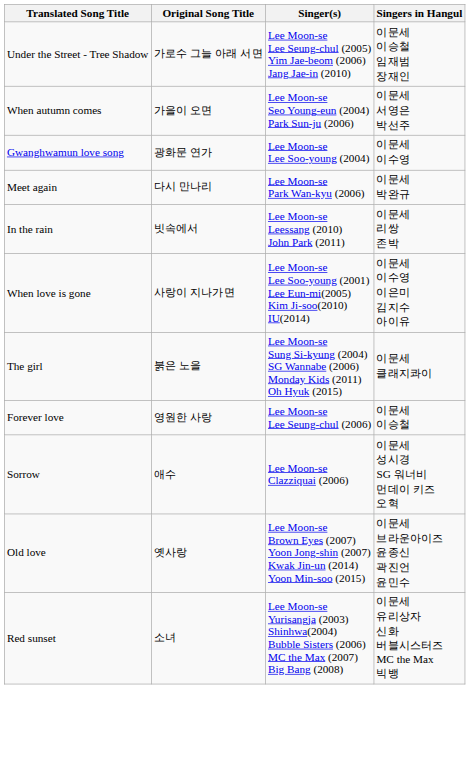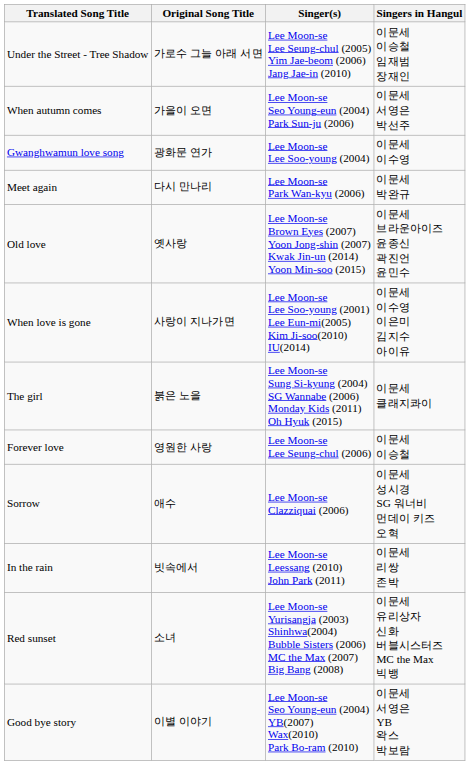 <table class="wikitable">
 <tr>
 <th>Translated Song Title</th>
 <th>Original Song Title</th>
 <th>Singer(s)</th>
 <th>Singers in Hangul</th>
 </tr>
 <tr>
 <td>Under the Street - Tree Shadow</td>
 <td>가로수 그늘 아래 서면</td>
 <td><a href='#'>Lee Moon-se</a><br><a href='#'>Lee Seung-chul</a> (2005)<br><a href='#'>Yim Jae-beom</a> (2006)<br><a href='#'>Jang Jae-in</a> (2010)</td>
 <td>이문세<br>이승철<br>임재범<br>장재인</td>
 </tr>
 <tr>
 <td>When autumn comes</td>
 <td>가을이 오면</td>
 <td><a href='#'>Lee Moon-se</a><br><a href='#'>Seo Young-eun</a> (2004)<br><a href='#'>Park Sun-ju</a> (2006)</td>
 <td>이문세<br>서영은<br>박선주</td>
 </tr>
 <tr>
 <td><a href='#'>Gwanghwamun love song</a></td>
 <td>광화문 연가</td>
 <td><a href='#'>Lee Moon-se</a><br><a href='#'>Lee Soo-young</a> (2004)</td>
 <td>이문세<br>이수영</td>
 </tr>
 <tr>
 <td>Meet again</td>
 <td>다시 만나리</td>
 <td><a href='#'>Lee Moon-se</a><br><a href='#'>Park Wan-kyu</a> (2006)</td>
 <td>이문세<br>박완규</td>
 </tr>
 <tr>
-<td>In the rain</td>
-<td>빗속에서</td>
-<td><a href='#'>Lee Moon-se</a><br><a href='#'>Leessang</a> (2010)<br><a href='#'>John Park</a> (2011)</td>
-<td>이문세<br>리쌍<br>존박</td>
+<td>Old love</td>
+<td>옛사랑</td>
+<td><a href='#'>Lee Moon-se</a><br><a href='#'>Brown Eyes</a> (2007)<br><a href='#'>Yoon Jong-shin</a> (2007)<br><a href='#'>Kwak Jin-un</a> (2014)<br><a href='#'>Yoon Min-soo</a> (2015)</td>
+<td>이문세<br>브라운아이즈<br>윤종신<br>곽진언<br>윤민수</td>
 </tr>
 <tr>
 <td>When love is gone</td>
 <td>사랑이 지나가면</td>
 <td><a href='#'>Lee Moon-se</a><br><a href='#'>Lee Soo-young</a> (2001)<br><a href='#'>Lee Eun-mi</a>(2005)<br><a href='#'>Kim Ji-soo</a>(2010)<br><a href='#'>IU</a>(2014)</td>
 <td>이문세<br>이수영<br>이은미<br>김지수<br>아이유</td>
 </tr>
 <tr>
 <td>The girl</td>
 <td>붉은 노을</td>
 <td><a href='#'>Lee Moon-se</a><br><a href='#'>Sung Si-kyung</a> (2004)<br><a href='#'>SG Wannabe</a> (2006)<br><a href='#'>Monday Kids</a> (2011)<br><a href='#'>Oh Hyuk</a> (2015)</td>
 <td>이문세<br>클래지콰이</td>
 </tr>
 <tr>
 <td>Forever love</td>
 <td>영원한 사랑</td>
 <td><a href='#'>Lee Moon-se</a><br><a href='#'>Lee Seung-chul</a> (2006)</td>
 <td>이문세<br>이승철</td>
 </tr>
 <tr>
 <td>Sorrow</td>
 <td>애수</td>
 <td><a href='#'>Lee Moon-se</a><br><a href='#'>Clazziquai</a> (2006)</td>
 <td>이문세<br>성시경<br>SG 워너비<br>먼데이 키즈<br>오혁</td>
 </tr>
 <tr>
-<td>Old love</td>
-<td>옛사랑</td>
-<td><a href='#'>Lee Moon-se</a><br><a href='#'>Brown Eyes</a> (2007)<br><a href='#'>Yoon Jong-shin</a> (2007)<br><a href='#'>Kwak Jin-un</a> (2014)<br><a href='#'>Yoon Min-soo</a> (2015)</td>
-<td>이문세<br>브라운아이즈<br>윤종신<br>곽진언<br>윤민수</td>
+<td>In the rain</td>
+<td>빗속에서</td>
+<td><a href='#'>Lee Moon-se</a><br><a href='#'>Leessang</a> (2010)<br><a href='#'>John Park</a> (2011)</td>
+<td>이문세<br>리쌍<br>존박</td>
 </tr>
 <tr>
 <td>Red sunset</td>
 <td>소녀</td>
 <td><a href='#'>Lee Moon-se</a><br><a href='#'>Yurisangja</a> (2003)<br><a href='#'>Shinhwa</a>(2004)<br><a href='#'>Bubble Sisters</a> (2006)<br><a href='#'>MC the Max</a> (2007)<br><a href='#'>Big Bang</a> (2008)</td>
 <td>이문세<br>유리상자<br>신화<br>버블시스터즈<br>MC the Max<br>빅뱅</td>
 </tr>
+<tr>
+<td>Good bye story</td>
+<td>이별 이야기</td>
+<td><a href='#'>Lee Moon-se</a><br><a href='#'>Seo Young-eun</a> (2004)<br><a href='#'>YB</a>(2007)<br><a href='#'>Wax</a>(2010)<br><a href='#'>Park Bo-ram</a> (2010)</td>
+<td>이문세<br>서영은<br>YB<br>왁스<br>박보람</td>
+</tr>
 </table>
